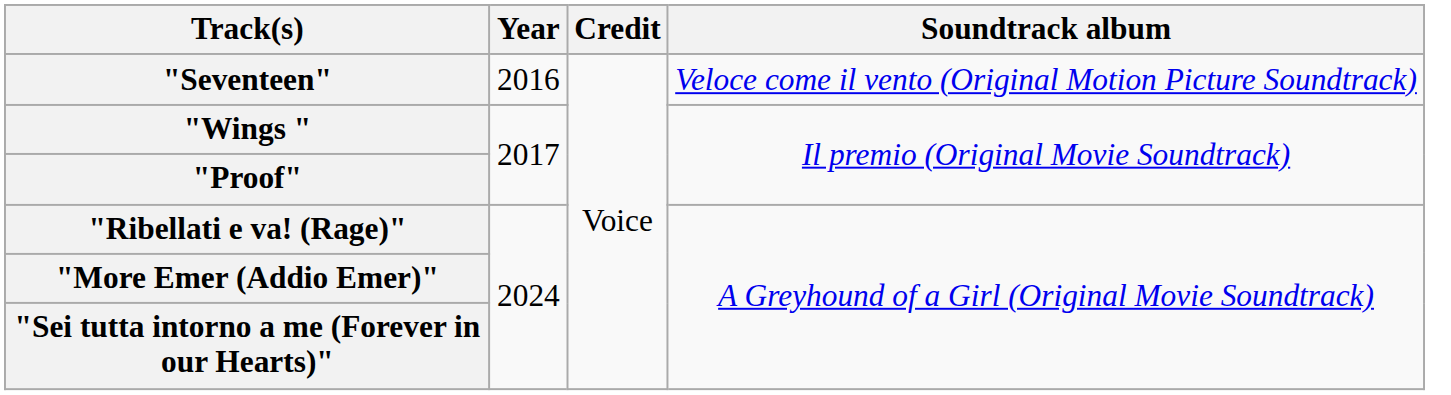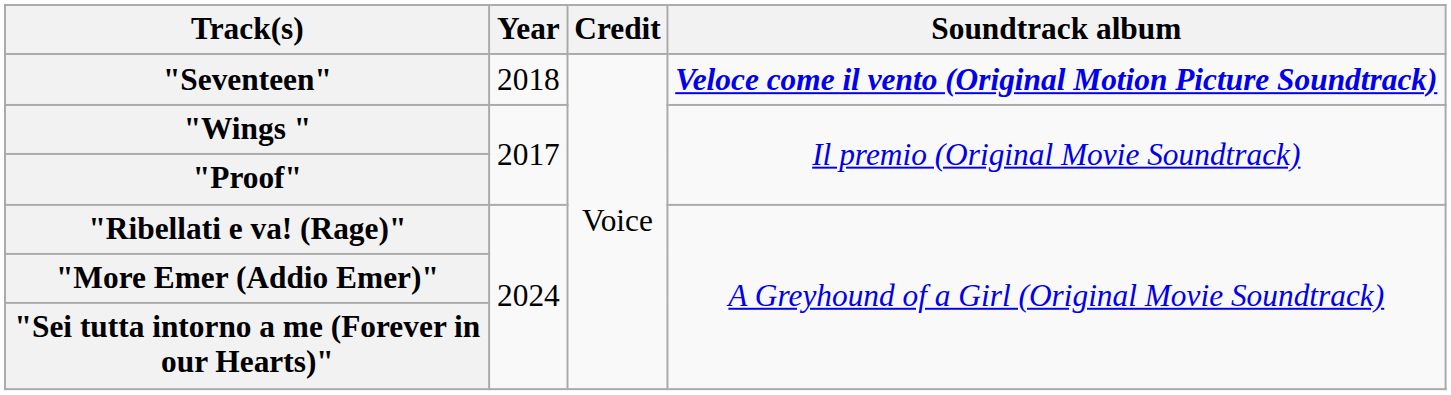 <table class="wikitable plainrowheaders" style="text-align:center;">
 <tr>
 <th scope="col" style="width:15em;">Track(s)</th>
 <th scope="col" style="width:1em;">Year</th>
 <th scope="col">Credit</th>
 <th scope="col">Soundtrack album</th>
 </tr>
 <tr>
 <th scope="row">"Seventeen"</th>
-<td>2016</td>
+<td>2018</td>
 <td rowspan="6">Voice</td>
-<td><a href='#'><em>Veloce come il vento (Original Motion Picture Soundtrack)</em></a></td>
+<td><strong><a href='#'><em>Veloce come il vento (Original Motion Picture Soundtrack)</em></a></strong></td>
 </tr>
 <tr>
 <th scope="row">"Wings "</th>
 <td rowspan="2">2017</td>
 <td rowspan="2"><a href='#'><em>Il premio (Original Movie Soundtrack)</em></a></td>
 </tr>
 <tr>
 <th scope="row">"Proof"</th>
 </tr>
 <tr>
 <th scope="row">"Ribellati e va! (Rage)"</th>
 <td rowspan="3">2024</td>
 <td rowspan="3"><a href='#'><em>A Greyhound of a Girl (Original Movie Soundtrack)</em></a></td>
 </tr>
 <tr>
 <th scope="row">"More Emer (Addio Emer)"</th>
 </tr>
 <tr>
 <th scope="row">"Sei tutta intorno a me (Forever in our Hearts)"</th>
 </tr>
 </table>
